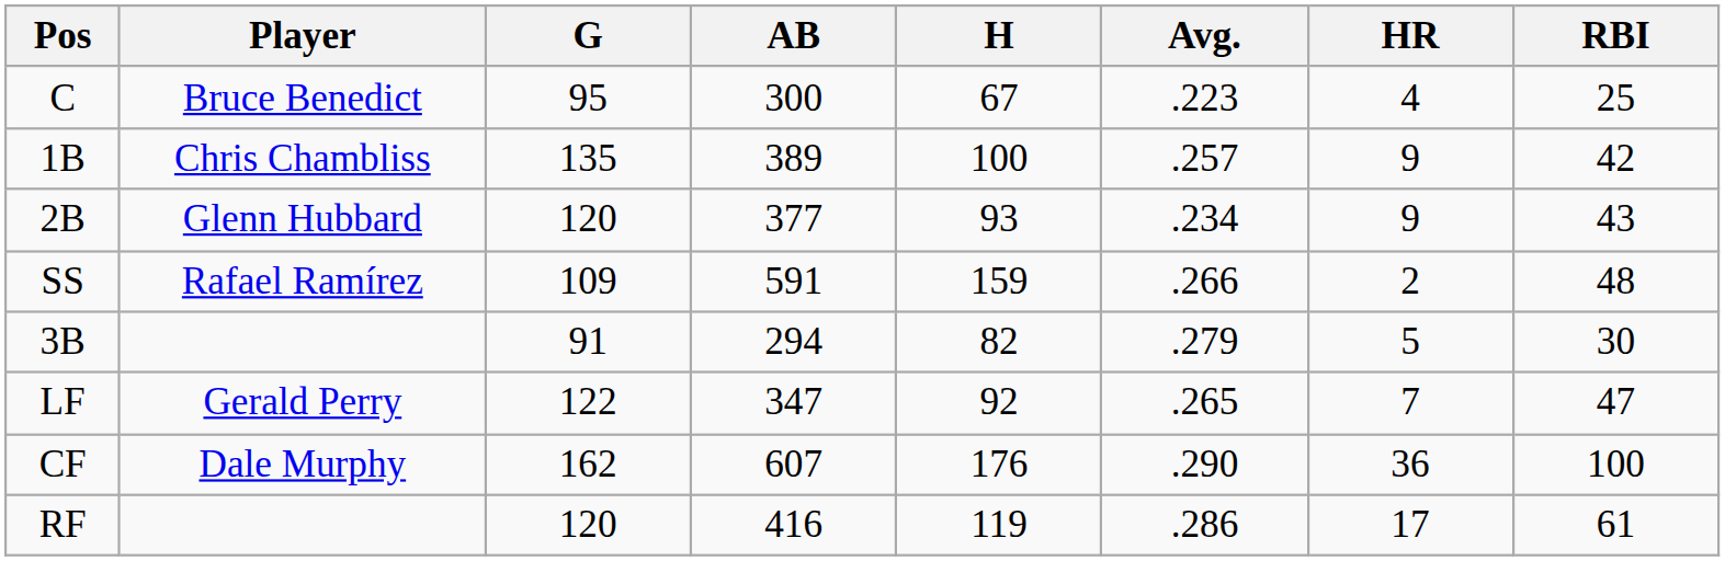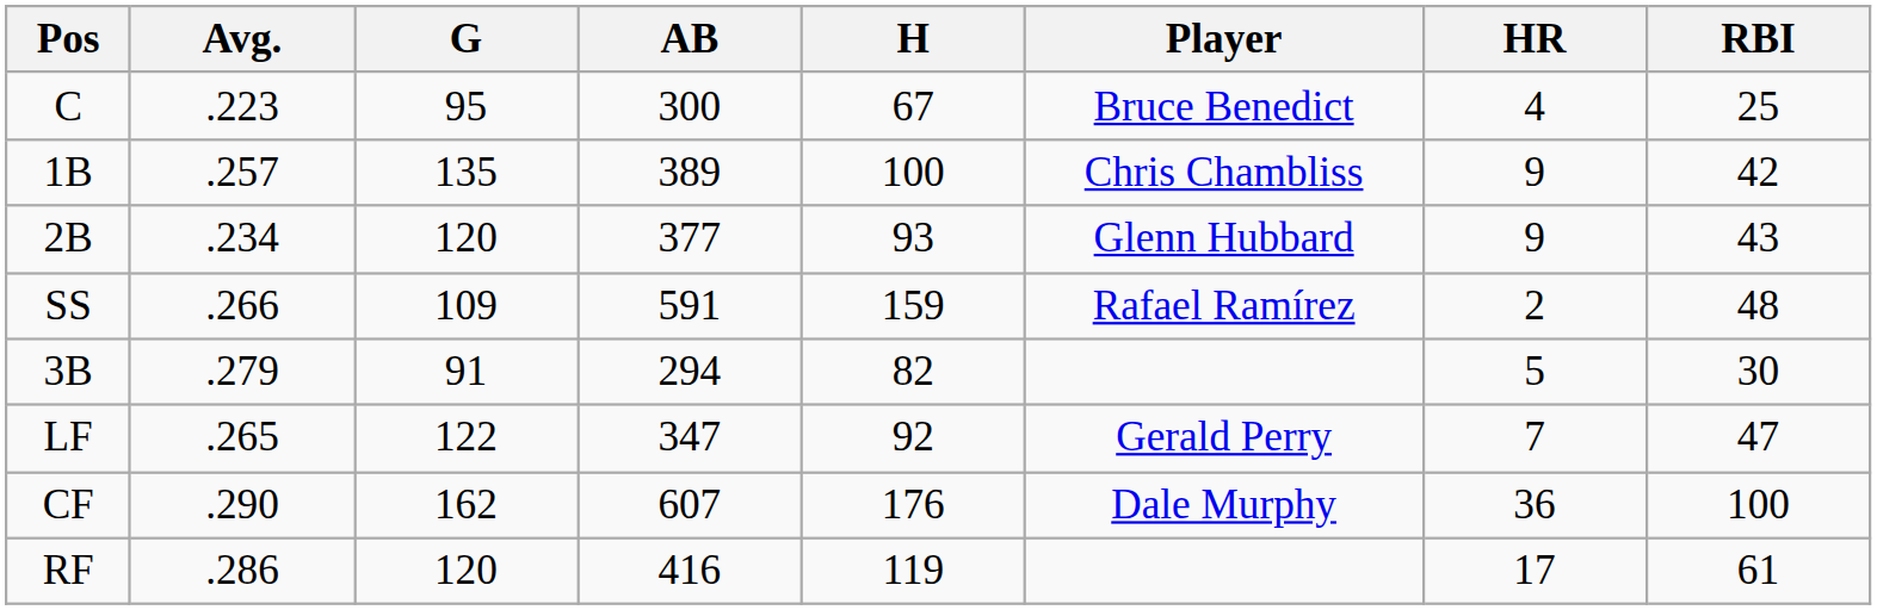 <table class="wikitable sortable">
 <tr>
 <th bgcolor="#DDDDFF" width="5%">Pos</th>
-<th bgcolor="#DDDDFF" width="16%">Player</th>
+<th bgcolor="#DDDDFF" width="9%">Avg.</th>
 <th bgcolor="#DDDDFF" width="9%">G</th>
 <th bgcolor="#DDDDFF" width="9%">AB</th>
 <th bgcolor="#DDDDFF" width="9%">H</th>
-<th bgcolor="#DDDDFF" width="9%">Avg.</th>
+<th bgcolor="#DDDDFF" width="16%">Player</th>
 <th bgcolor="#DDDDFF" width="9%">HR</th>
 <th bgcolor="#DDDDFF" width="9%">RBI</th>
 </tr>
 <tr align="center">
 <td>C</td>
-<td><a href='#'>Bruce Benedict</a></td>
+<td>.223</td>
 <td>95</td>
 <td>300</td>
 <td>67</td>
-<td>.223</td>
+<td><a href='#'>Bruce Benedict</a></td>
 <td>4</td>
 <td>25</td>
 </tr>
 <tr align=center>
 <td>1B</td>
-<td><a href='#'>Chris Chambliss</a></td>
+<td>.257</td>
 <td>135</td>
 <td>389</td>
 <td>100</td>
-<td>.257</td>
+<td><a href='#'>Chris Chambliss</a></td>
 <td>9</td>
 <td>42</td>
 </tr>
 <tr align=center>
 <td>2B</td>
-<td><a href='#'>Glenn Hubbard</a></td>
+<td>.234</td>
 <td>120</td>
 <td>377</td>
 <td>93</td>
-<td>.234</td>
+<td><a href='#'>Glenn Hubbard</a></td>
 <td>9</td>
 <td>43</td>
 </tr>
 <tr align=center>
 <td>SS</td>
-<td><a href='#'>Rafael Ramírez</a></td>
+<td>.266</td>
 <td>109</td>
 <td>591</td>
 <td>159</td>
-<td>.266</td>
+<td><a href='#'>Rafael Ramírez</a></td>
 <td>2</td>
 <td>48</td>
 </tr>
 <tr align=center>
 <td>3B</td>
-<td></td>
+<td>.279</td>
 <td>91</td>
 <td>294</td>
 <td>82</td>
-<td>.279</td>
+<td></td>
 <td>5</td>
 <td>30</td>
 </tr>
 <tr align="center">
 <td>LF</td>
-<td><a href='#'>Gerald Perry</a></td>
+<td>.265</td>
 <td>122</td>
 <td>347</td>
 <td>92</td>
-<td>.265</td>
+<td><a href='#'>Gerald Perry</a></td>
 <td>7</td>
 <td>47</td>
 </tr>
 <tr align=center>
 <td>CF</td>
-<td><a href='#'>Dale Murphy</a></td>
+<td>.290</td>
 <td>162</td>
 <td>607</td>
 <td>176</td>
-<td>.290</td>
+<td><a href='#'>Dale Murphy</a></td>
 <td>36</td>
 <td>100</td>
 </tr>
 <tr align=center>
 <td>RF</td>
-<td></td>
+<td>.286</td>
 <td>120</td>
 <td>416</td>
 <td>119</td>
-<td>.286</td>
+<td></td>
 <td>17</td>
 <td>61</td>
 </tr>
 </table>
